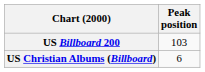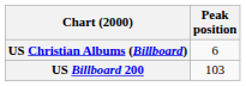 <table class="wikitable sortable plainrowheaders" style="text-align:center">
 <tr>
 <th scope="col">Chart (2000)</th>
 <th scope="col">Peak<br>position</th>
 </tr>
 <tr>
+<th scope="row">US <a href='#'>Christian Albums</a> (<em><a href='#'>Billboard</a></em>)</th>
+<td>6</td>
+</tr>
+<tr>
 <th scope="row">US <a href='#'><em>Billboard</em> 200</a></th>
 <td>103</td>
 </tr>
-<tr>
-<th scope="row">US <a href='#'>Christian Albums</a> (<em><a href='#'>Billboard</a></em>)</th>
-<td>6</td>
-</tr>
 </table>
